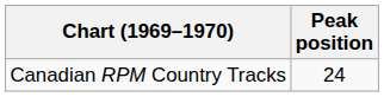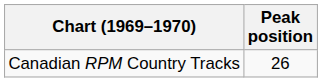 <table class="wikitable">
 <tr>
 <th align="left">Chart (1969–1970)</th>
 <th align="center">Peak<br>position</th>
 </tr>
 <tr>
 <td align="left">Canadian <em>RPM</em> Country Tracks</td>
-<td align="center">24</td>
+<td align="center">26</td>
 </tr>
 </table>
